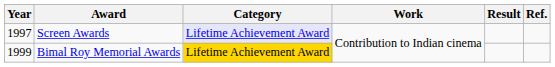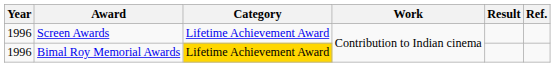 <table class="wikitable">
 <tr>
 <th>Year</th>
 <th>Award</th>
 <th>Category</th>
 <th>Work</th>
 <th>Result</th>
 <th>Ref.</th>
 </tr>
 <tr>
-<td>1997</td>
+<td>1996</td>
 <td><a href='#'>Screen Awards</a></td>
-<td style="background: lavender;"><a href='#'>Lifetime Achievement Award</a></td>
+<td><a href='#'>Lifetime Achievement Award</a></td>
 <td rowspan="2">Contribution to Indian cinema</td>
 <td></td>
 <td></td>
 </tr>
 <tr>
-<td>1999</td>
+<td>1996</td>
 <td><a href='#'>Bimal Roy Memorial Awards</a></td>
 <td style="background: gold;">Lifetime Achievement Award</td>
 <td></td>
 <td></td>
 </tr>
 </table>
